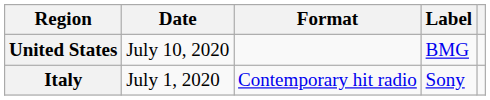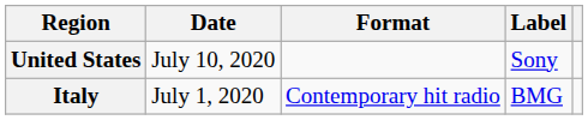 <table class="wikitable plainrowheaders">
 <tr>
 <th scope="col">Region</th>
 <th scope="col">Date</th>
 <th scope="col">Format</th>
 <th scope="col">Label</th>
 <th scope="col"></th>
 </tr>
 <tr>
 <th scope="row">United States</th>
 <td>July 10, 2020</td>
 <td></td>
-<td><a href='#'>BMG</a></td>
+<td><a href='#'>Sony</a></td>
 <td style="text-align:center;"></td>
 </tr>
 <tr>
 <th scope="row">Italy</th>
 <td>July 1, 2020</td>
 <td><a href='#'>Contemporary hit radio</a></td>
-<td><a href='#'>Sony</a></td>
+<td><a href='#'>BMG</a></td>
 <td style="text-align:center;"></td>
 </tr>
 </table>
